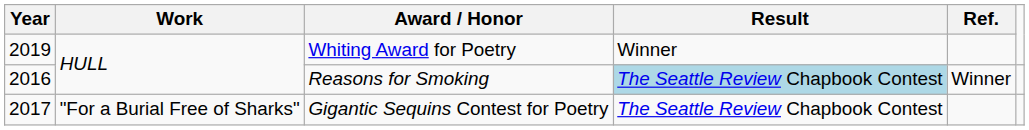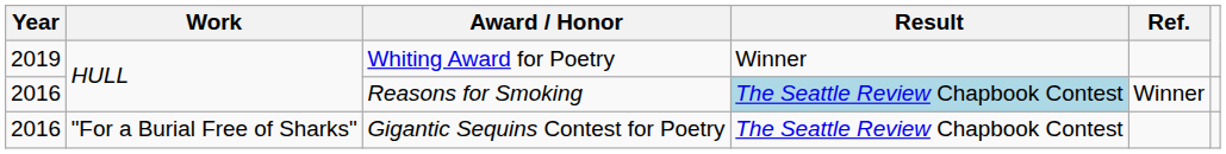 <table class="wikitable">
 <tr>
 <th>Year</th>
 <th>Work</th>
 <th>Award / Honor</th>
 <th>Result</th>
 <th>Ref.</th>
 </tr>
 <tr>
 <td>2019</td>
 <td rowspan="2"><em>HULL</em></td>
 <td><a href='#'>Whiting Award</a> for Poetry</td>
 <td>Winner</td>
 <td></td>
 </tr>
 <tr>
 <td>2016</td>
 <td><em>Reasons for Smoking</em></td>
 <td style="background: lightblue;"><em><a href='#'>The Seattle Review</a></em> Chapbook Contest</td>
 <td>Winner</td>
 <td></td>
 </tr>
 <tr>
-<td>2017</td>
+<td>2016</td>
 <td>"For a Burial Free of Sharks"</td>
 <td><em>Gigantic Sequins</em> Contest for Poetry</td>
 <td><em><a href='#'>The Seattle Review</a></em> Chapbook Contest</td>
 <td></td>
 </tr>
 </table>
